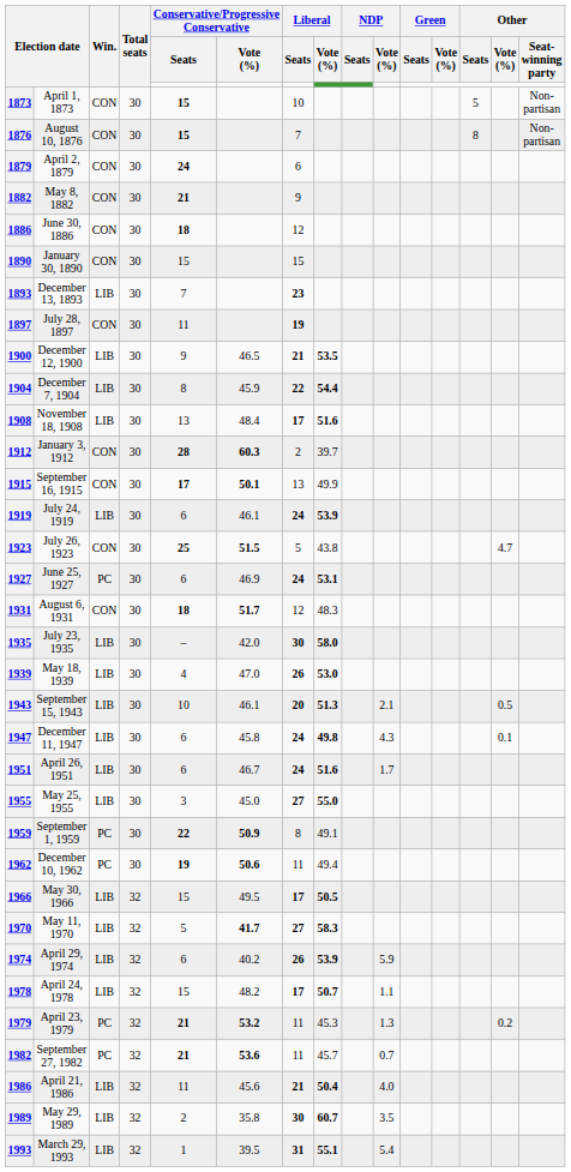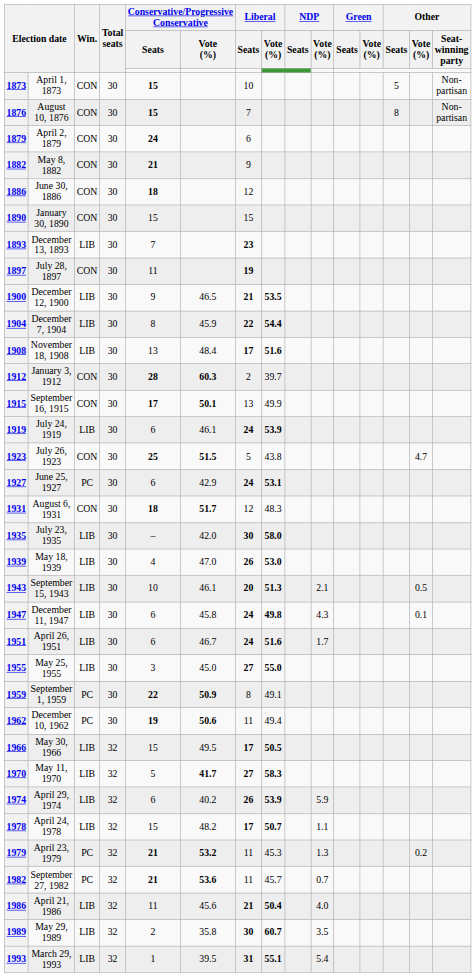 <table class="wikitable" style="text-align:center">
 <tr>
 <th rowspan=3 colspan=2>Election date</th>
 <th rowspan=3>Win.</th>
 <th rowspan=3>Total<br>seats</th>
 <th colspan=2><a href='#'>Conservative/Progressive Conservative</a></th>
 <th colspan=2><a href='#'>Liberal</a></th>
 <th colspan=2><a href='#'>NDP</a></th>
 <th colspan=2><a href='#'>Green</a></th>
 <th colspan=3>Other</th>
 </tr>
 <tr bgcolor="#ccccff">
 <th width=50>Seats</th>
 <th width=50>Vote<br>(%)</th>
 <th width=50>Seats</th>
 <th width=50>Vote<br>(%)</th>
 <th width=50>Seats</th>
 <th width=50>Vote<br>(%)</th>
 <th width=50>Seats</th>
 <th width=50>Vote<br>(%)</th>
 <th width=50>Seats</th>
 <th width=50>Vote<br>(%)</th>
 <th width=120>Seat-winning party</th>
 </tr>
 <tr>
 <td></td>
 <td></td>
 <td></td>
 <td bgcolor=#3D9B35 colspan=2></td>
 <td></td>
 </tr>
 <tr>
 <th><a href='#'>1873</a></th>
 <td width="150px">April 1, 1873</td>
 <td>CON</td>
 <td>30</td>
 <td><strong>15</strong></td>
 <td></td>
 <td>10</td>
 <td></td>
 <td></td>
 <td></td>
 <td></td>
 <td></td>
 <td>5</td>
 <td></td>
 <td>Non-partisan</td>
 </tr>
 <tr style="background:#EEEEEE">
 <th><a href='#'>1876</a></th>
 <td>August 10, 1876</td>
 <td>CON</td>
 <td>30</td>
 <td><strong>15</strong></td>
 <td></td>
 <td>7</td>
 <td></td>
 <td></td>
 <td></td>
 <td></td>
 <td></td>
 <td>8</td>
 <td></td>
 <td>Non-partisan</td>
 </tr>
 <tr>
 <th><a href='#'>1879</a></th>
 <td>April 2, 1879</td>
 <td>CON</td>
 <td>30</td>
 <td><strong>24</strong></td>
 <td></td>
 <td>6</td>
 <td></td>
 <td></td>
 <td></td>
 <td></td>
 <td></td>
 <td></td>
 <td></td>
 <td></td>
 </tr>
 <tr style="background:#EEEEEE">
 <th><a href='#'>1882</a></th>
 <td>May 8, 1882</td>
 <td>CON</td>
 <td>30</td>
 <td><strong>21</strong></td>
 <td></td>
 <td>9</td>
 <td></td>
 <td></td>
 <td></td>
 <td></td>
 <td></td>
 <td></td>
 <td></td>
 <td></td>
 </tr>
 <tr>
 <th><a href='#'>1886</a></th>
 <td>June 30, 1886</td>
 <td>CON</td>
 <td>30</td>
 <td><strong>18</strong></td>
 <td></td>
 <td>12</td>
 <td></td>
 <td></td>
 <td></td>
 <td></td>
 <td></td>
 <td></td>
 <td></td>
 <td></td>
 </tr>
 <tr style="background:#EEEEEE">
 <th><a href='#'>1890</a></th>
 <td>January 30, 1890</td>
 <td>CON</td>
 <td>30</td>
 <td>15</td>
 <td></td>
 <td>15</td>
 <td></td>
 <td></td>
 <td></td>
 <td></td>
 <td></td>
 <td></td>
 <td></td>
 <td></td>
 </tr>
 <tr>
 <th><a href='#'>1893</a></th>
 <td>December 13, 1893</td>
 <td>LIB</td>
 <td>30</td>
 <td>7</td>
 <td></td>
 <td><strong>23</strong></td>
 <td></td>
 <td></td>
 <td></td>
 <td></td>
 <td></td>
 <td></td>
 <td></td>
 <td></td>
 </tr>
 <tr style="background:#EEEEEE">
 <th><a href='#'>1897</a></th>
 <td>July 28, 1897</td>
 <td>CON</td>
 <td>30</td>
 <td>11</td>
 <td></td>
 <td><strong>19</strong></td>
 <td></td>
 <td></td>
 <td></td>
 <td></td>
 <td></td>
 <td></td>
 <td></td>
 <td></td>
 </tr>
 <tr>
 <th><a href='#'>1900</a></th>
 <td>December 12, 1900</td>
 <td>LIB</td>
 <td>30</td>
 <td>9</td>
 <td>46.5</td>
 <td><strong>21</strong></td>
 <td><strong>53.5</strong></td>
 <td></td>
 <td></td>
 <td></td>
 <td></td>
 <td></td>
 <td></td>
 <td></td>
 </tr>
 <tr style="background:#EEEEEE">
 <th><a href='#'>1904</a></th>
 <td>December 7, 1904</td>
 <td>LIB</td>
 <td>30</td>
 <td>8</td>
 <td>45.9</td>
 <td><strong>22</strong></td>
 <td><strong>54.4</strong></td>
 <td></td>
 <td></td>
 <td></td>
 <td></td>
 <td></td>
 <td></td>
 <td></td>
 </tr>
 <tr>
 <th><a href='#'>1908</a></th>
 <td>November 18, 1908</td>
 <td>LIB</td>
 <td>30</td>
 <td>13</td>
 <td>48.4</td>
 <td><strong>17</strong></td>
 <td><strong>51.6</strong></td>
 <td></td>
 <td></td>
 <td></td>
 <td></td>
 <td></td>
 <td></td>
 <td></td>
 </tr>
 <tr style="background:#EEEEEE">
 <th><a href='#'>1912</a></th>
 <td>January 3, 1912</td>
 <td>CON</td>
 <td>30</td>
 <td><strong>28</strong></td>
 <td><strong>60.3</strong></td>
 <td>2</td>
 <td>39.7</td>
 <td></td>
 <td></td>
 <td></td>
 <td></td>
 <td></td>
 <td></td>
 <td></td>
 </tr>
 <tr>
 <th><a href='#'>1915</a></th>
 <td>September 16, 1915</td>
 <td>CON</td>
 <td>30</td>
 <td><strong>17</strong></td>
 <td><strong>50.1</strong></td>
 <td>13</td>
 <td>49.9</td>
 <td></td>
 <td></td>
 <td></td>
 <td></td>
 <td></td>
 <td></td>
 <td></td>
 </tr>
 <tr style="background:#EEEEEE">
 <th><a href='#'>1919</a></th>
 <td>July 24, 1919</td>
 <td>LIB</td>
 <td>30</td>
 <td>6</td>
 <td>46.1</td>
 <td><strong>24</strong></td>
 <td><strong>53.9</strong></td>
 <td></td>
 <td></td>
 <td></td>
 <td></td>
 <td></td>
 <td></td>
 <td></td>
 </tr>
 <tr>
 <th><a href='#'>1923</a></th>
 <td>July 26, 1923</td>
 <td>CON</td>
 <td>30</td>
 <td><strong>25</strong></td>
 <td><strong>51.5</strong></td>
 <td>5</td>
 <td>43.8</td>
 <td></td>
 <td></td>
 <td></td>
 <td></td>
 <td></td>
 <td>4.7</td>
 <td></td>
 </tr>
 <tr style="background:#EEEEEE">
 <th><a href='#'>1927</a></th>
 <td>June 25, 1927</td>
 <td>PC</td>
 <td>30</td>
 <td>6</td>
-<td>46.9</td>
+<td>42.9</td>
 <td><strong>24</strong></td>
 <td><strong>53.1</strong></td>
 <td></td>
 <td></td>
 <td></td>
 <td></td>
 <td></td>
 <td></td>
 <td></td>
 </tr>
 <tr>
 <th><a href='#'>1931</a></th>
 <td>August 6, 1931</td>
 <td>CON</td>
 <td>30</td>
 <td><strong>18</strong></td>
 <td><strong>51.7</strong></td>
 <td>12</td>
 <td>48.3</td>
 <td></td>
 <td></td>
 <td></td>
 <td></td>
 <td></td>
 <td></td>
 <td></td>
 </tr>
 <tr style="background:#EEEEEE">
 <th><a href='#'>1935</a></th>
 <td>July 23, 1935</td>
 <td>LIB</td>
 <td>30</td>
 <td>–</td>
 <td>42.0</td>
 <td><strong>30</strong></td>
 <td><strong>58.0</strong></td>
 <td></td>
 <td></td>
 <td></td>
 <td></td>
 <td></td>
 <td></td>
 <td></td>
 </tr>
 <tr>
 <th><a href='#'>1939</a></th>
 <td>May 18, 1939</td>
 <td>LIB</td>
 <td>30</td>
 <td>4</td>
 <td>47.0</td>
 <td><strong>26</strong></td>
 <td><strong>53.0</strong></td>
 <td></td>
 <td></td>
 <td></td>
 <td></td>
 <td></td>
 <td></td>
 <td></td>
 </tr>
 <tr style="background:#EEEEEE">
 <th><a href='#'>1943</a></th>
 <td>September 15, 1943</td>
 <td>LIB</td>
 <td>30</td>
 <td>10</td>
 <td>46.1</td>
 <td><strong>20</strong></td>
 <td><strong>51.3</strong></td>
 <td></td>
 <td>2.1</td>
 <td></td>
 <td></td>
 <td></td>
 <td>0.5</td>
 <td></td>
 </tr>
 <tr>
 <th><a href='#'>1947</a></th>
 <td>December 11, 1947</td>
 <td>LIB</td>
 <td>30</td>
 <td>6</td>
 <td>45.8</td>
 <td><strong>24</strong></td>
 <td><strong>49.8</strong></td>
 <td></td>
 <td>4.3</td>
 <td></td>
 <td></td>
 <td></td>
 <td>0.1</td>
 <td></td>
 </tr>
 <tr style="background:#EEEEEE">
 <th><a href='#'>1951</a></th>
 <td>April 26, 1951</td>
 <td>LIB</td>
 <td>30</td>
 <td>6</td>
 <td>46.7</td>
 <td><strong>24</strong></td>
 <td><strong>51.6</strong></td>
 <td></td>
 <td>1.7</td>
 <td></td>
 <td></td>
 <td></td>
 <td></td>
 <td></td>
 </tr>
 <tr>
 <th><a href='#'>1955</a></th>
 <td>May 25, 1955</td>
 <td>LIB</td>
 <td>30</td>
 <td>3</td>
 <td>45.0</td>
 <td><strong>27</strong></td>
 <td><strong>55.0</strong></td>
 <td></td>
 <td></td>
 <td></td>
 <td></td>
 <td></td>
 <td></td>
 <td></td>
 </tr>
 <tr style="background:#EEEEEE">
 <th><a href='#'>1959</a></th>
 <td>September 1, 1959</td>
 <td>PC</td>
 <td>30</td>
 <td><strong>22</strong></td>
 <td><strong>50.9</strong></td>
 <td>8</td>
 <td>49.1</td>
 <td></td>
 <td></td>
 <td></td>
 <td></td>
 <td></td>
 <td></td>
 <td></td>
 </tr>
 <tr>
 <th><a href='#'>1962</a></th>
 <td>December 10, 1962</td>
 <td>PC</td>
 <td>30</td>
 <td><strong>19</strong></td>
 <td><strong>50.6</strong></td>
 <td>11</td>
 <td>49.4</td>
 <td></td>
 <td></td>
 <td></td>
 <td></td>
 <td></td>
 <td></td>
 <td></td>
 </tr>
 <tr style="background:#EEEEEE">
 <th><a href='#'>1966</a></th>
 <td>May 30, 1966</td>
 <td>LIB</td>
 <td>32</td>
 <td>15</td>
 <td>49.5</td>
 <td><strong>17</strong></td>
 <td><strong>50.5</strong></td>
 <td></td>
 <td></td>
 <td></td>
 <td></td>
 <td></td>
 <td></td>
 <td></td>
 </tr>
 <tr>
 <th><a href='#'>1970</a></th>
 <td>May 11, 1970</td>
 <td>LIB</td>
 <td>32</td>
 <td>5</td>
 <td><strong>41.7</strong></td>
 <td><strong>27</strong></td>
 <td><strong>58.3</strong></td>
 <td></td>
 <td></td>
 <td></td>
 <td></td>
 <td></td>
 <td></td>
 <td></td>
 </tr>
 <tr style="background:#EEEEEE">
 <th><a href='#'>1974</a></th>
 <td>April 29, 1974</td>
 <td>LIB</td>
 <td>32</td>
 <td>6</td>
 <td>40.2</td>
 <td><strong>26</strong></td>
 <td><strong>53.9</strong></td>
 <td></td>
 <td>5.9</td>
 <td></td>
 <td></td>
 <td></td>
 <td></td>
 <td></td>
 </tr>
 <tr>
 <th><a href='#'>1978</a></th>
 <td>April 24, 1978</td>
 <td>LIB</td>
 <td>32</td>
 <td>15</td>
 <td>48.2</td>
 <td><strong>17</strong></td>
 <td><strong>50.7</strong></td>
 <td></td>
 <td>1.1</td>
 <td></td>
 <td></td>
 <td></td>
 <td></td>
 <td></td>
 </tr>
 <tr style="background:#EEEEEE">
 <th><a href='#'>1979</a></th>
 <td>April 23, 1979</td>
 <td>PC</td>
 <td>32</td>
 <td><strong>21</strong></td>
 <td><strong>53.2</strong></td>
 <td>11</td>
 <td>45.3</td>
 <td></td>
 <td>1.3</td>
 <td></td>
 <td></td>
 <td></td>
 <td>0.2</td>
 <td></td>
 </tr>
 <tr>
 <th><a href='#'>1982</a></th>
 <td>September 27, 1982</td>
 <td>PC</td>
 <td>32</td>
 <td><strong>21</strong></td>
 <td><strong>53.6</strong></td>
 <td>11</td>
 <td>45.7</td>
 <td></td>
 <td>0.7</td>
 <td></td>
 <td></td>
 <td></td>
 <td></td>
 <td></td>
 </tr>
 <tr style="background:#EEEEEE">
 <th><a href='#'>1986</a></th>
 <td>April 21, 1986</td>
 <td>LIB</td>
 <td>32</td>
 <td>11</td>
 <td>45.6</td>
 <td><strong>21</strong></td>
 <td><strong>50.4</strong></td>
 <td></td>
 <td>4.0</td>
 <td></td>
 <td></td>
 <td></td>
 <td></td>
 <td></td>
 </tr>
 <tr>
 <th><a href='#'>1989</a></th>
 <td>May 29, 1989</td>
 <td>LIB</td>
 <td>32</td>
 <td>2</td>
 <td>35.8</td>
 <td><strong>30</strong></td>
 <td><strong>60.7</strong></td>
 <td></td>
 <td>3.5</td>
 <td></td>
 <td></td>
 <td></td>
 <td></td>
 <td></td>
 </tr>
 <tr style="background:#EEEEEE">
 <th><a href='#'>1993</a></th>
 <td>March 29, 1993</td>
 <td>LIB</td>
 <td>32</td>
 <td>1</td>
 <td>39.5</td>
 <td><strong>31</strong></td>
 <td><strong>55.1</strong></td>
 <td></td>
 <td>5.4</td>
 <td></td>
 <td></td>
 <td></td>
 <td></td>
 <td></td>
 </tr>
 </table>
